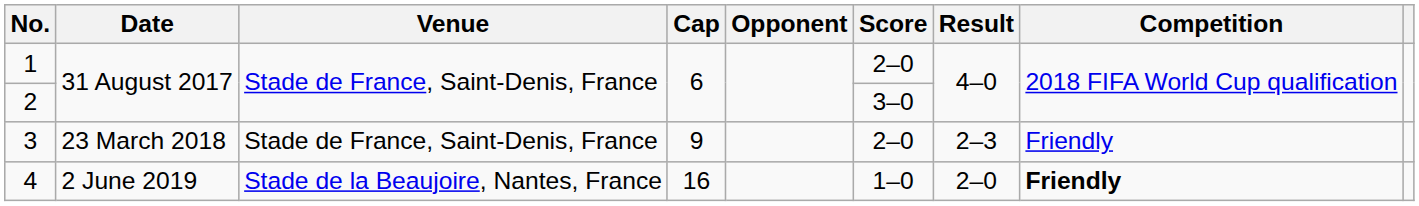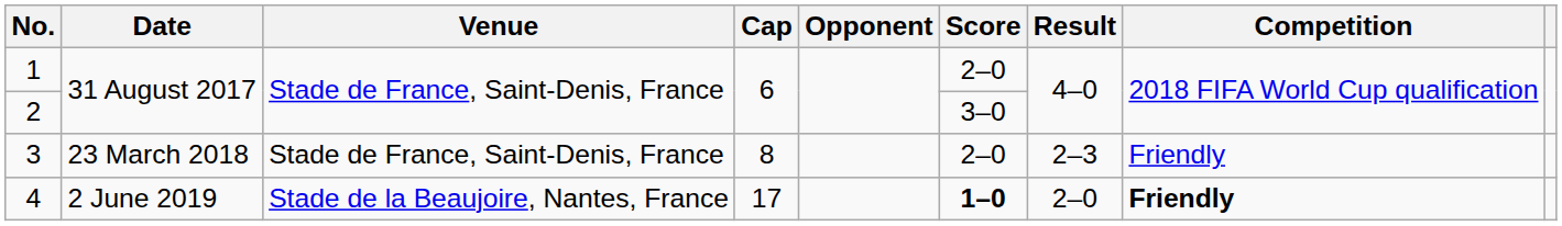 <table class="wikitable sortable">
 <tr>
 <th scope=col>No.</th>
 <th scope=col>Date</th>
 <th scope=col>Venue</th>
 <th scope=col>Cap</th>
 <th scope=col>Opponent</th>
 <th scope=col>Score</th>
 <th scope=col>Result</th>
 <th scope=col>Competition</th>
 <th scope=col class=unsortable></th>
 </tr>
 <tr>
 <td align=center>1</td>
 <td rowspan=2>31 August 2017</td>
 <td rowspan=2><a href='#'>Stade de France</a>, Saint-Denis, France</td>
 <td rowspan=2 align=center>6</td>
 <td rowspan=2></td>
 <td align=center>2–0</td>
 <td rowspan=2 align=center>4–0</td>
 <td rowspan=2><a href='#'>2018 FIFA World Cup qualification</a></td>
 <td rowspan=2 align=center></td>
 </tr>
 <tr>
 <td align=center>2</td>
 <td align=center>3–0</td>
 </tr>
 <tr>
 <td align=center>3</td>
 <td>23 March 2018</td>
 <td>Stade de France, Saint-Denis, France</td>
-<td align=center>9</td>
+<td align=center>8</td>
 <td></td>
 <td align=center>2–0</td>
 <td align=center>2–3</td>
 <td><a href='#'>Friendly</a></td>
 <td align=center></td>
 </tr>
 <tr>
 <td align=center>4</td>
 <td>2 June 2019</td>
 <td><a href='#'>Stade de la Beaujoire</a>, Nantes, France</td>
-<td align=center>16</td>
+<td align=center>17</td>
 <td></td>
-<td align=center>1–0</td>
+<td align=center><strong>1–0</strong></td>
 <td align=center>2–0</td>
 <td><strong>Friendly</strong></td>
 <td align=center></td>
 </tr>
 </table>
